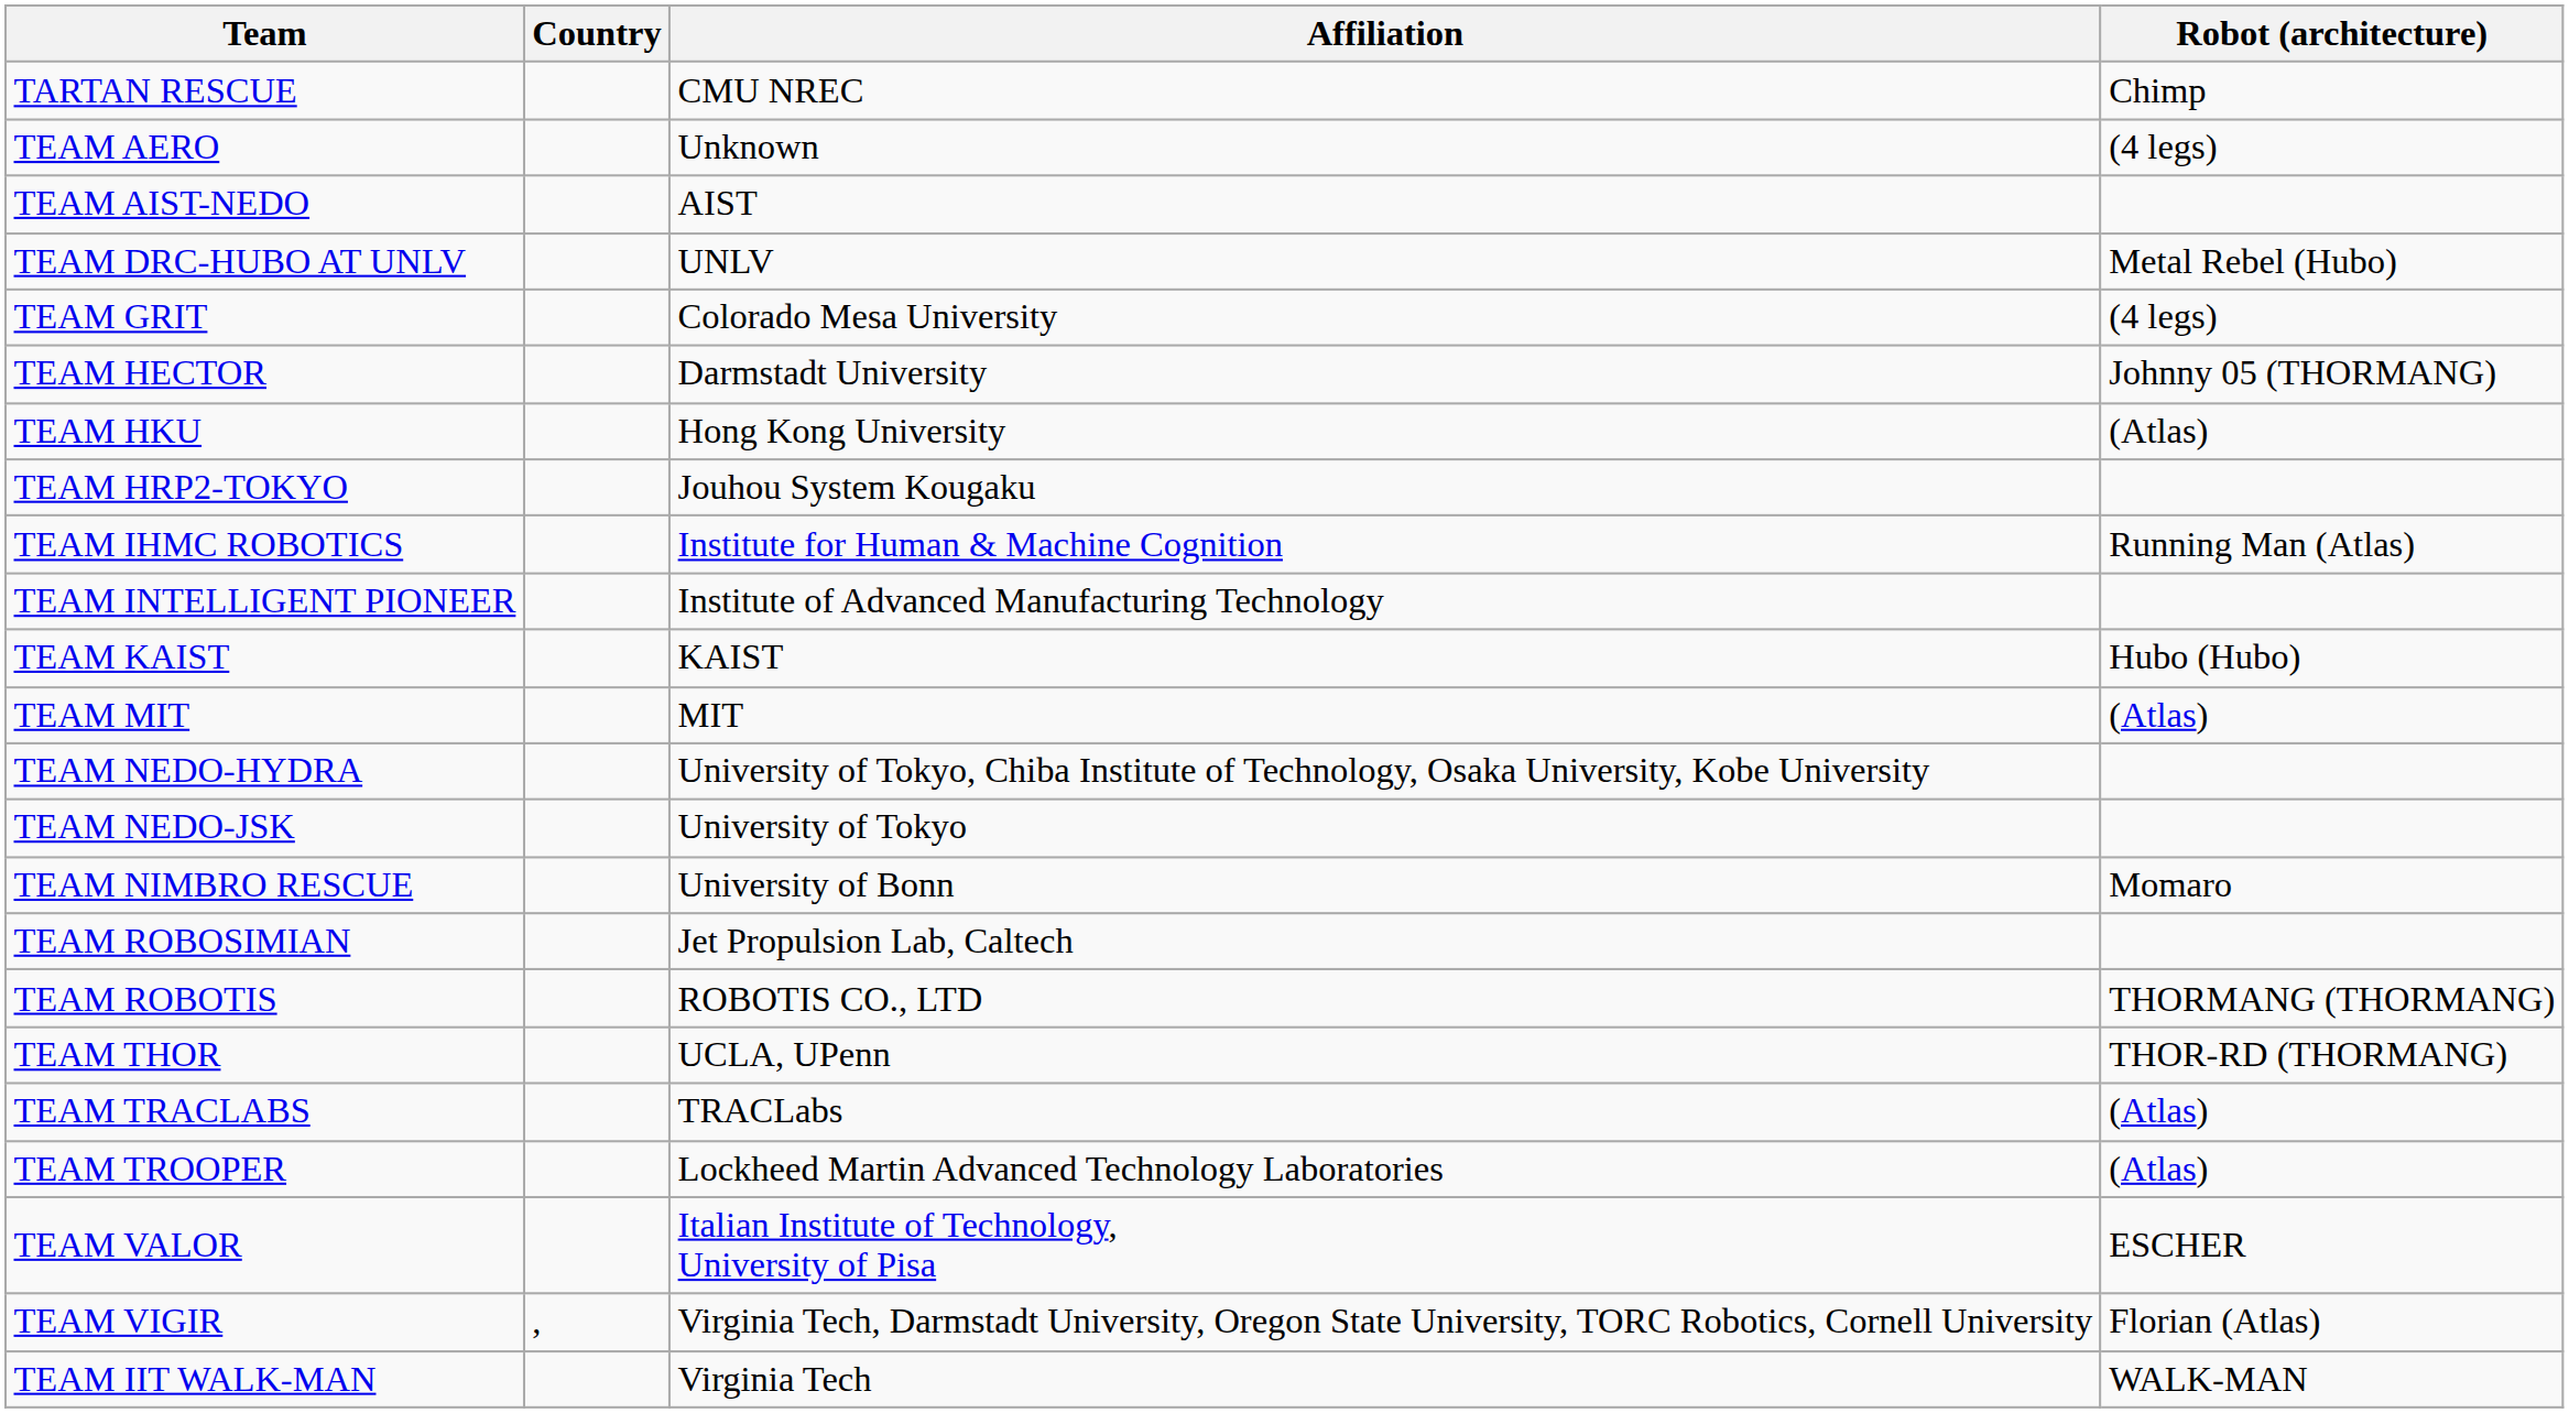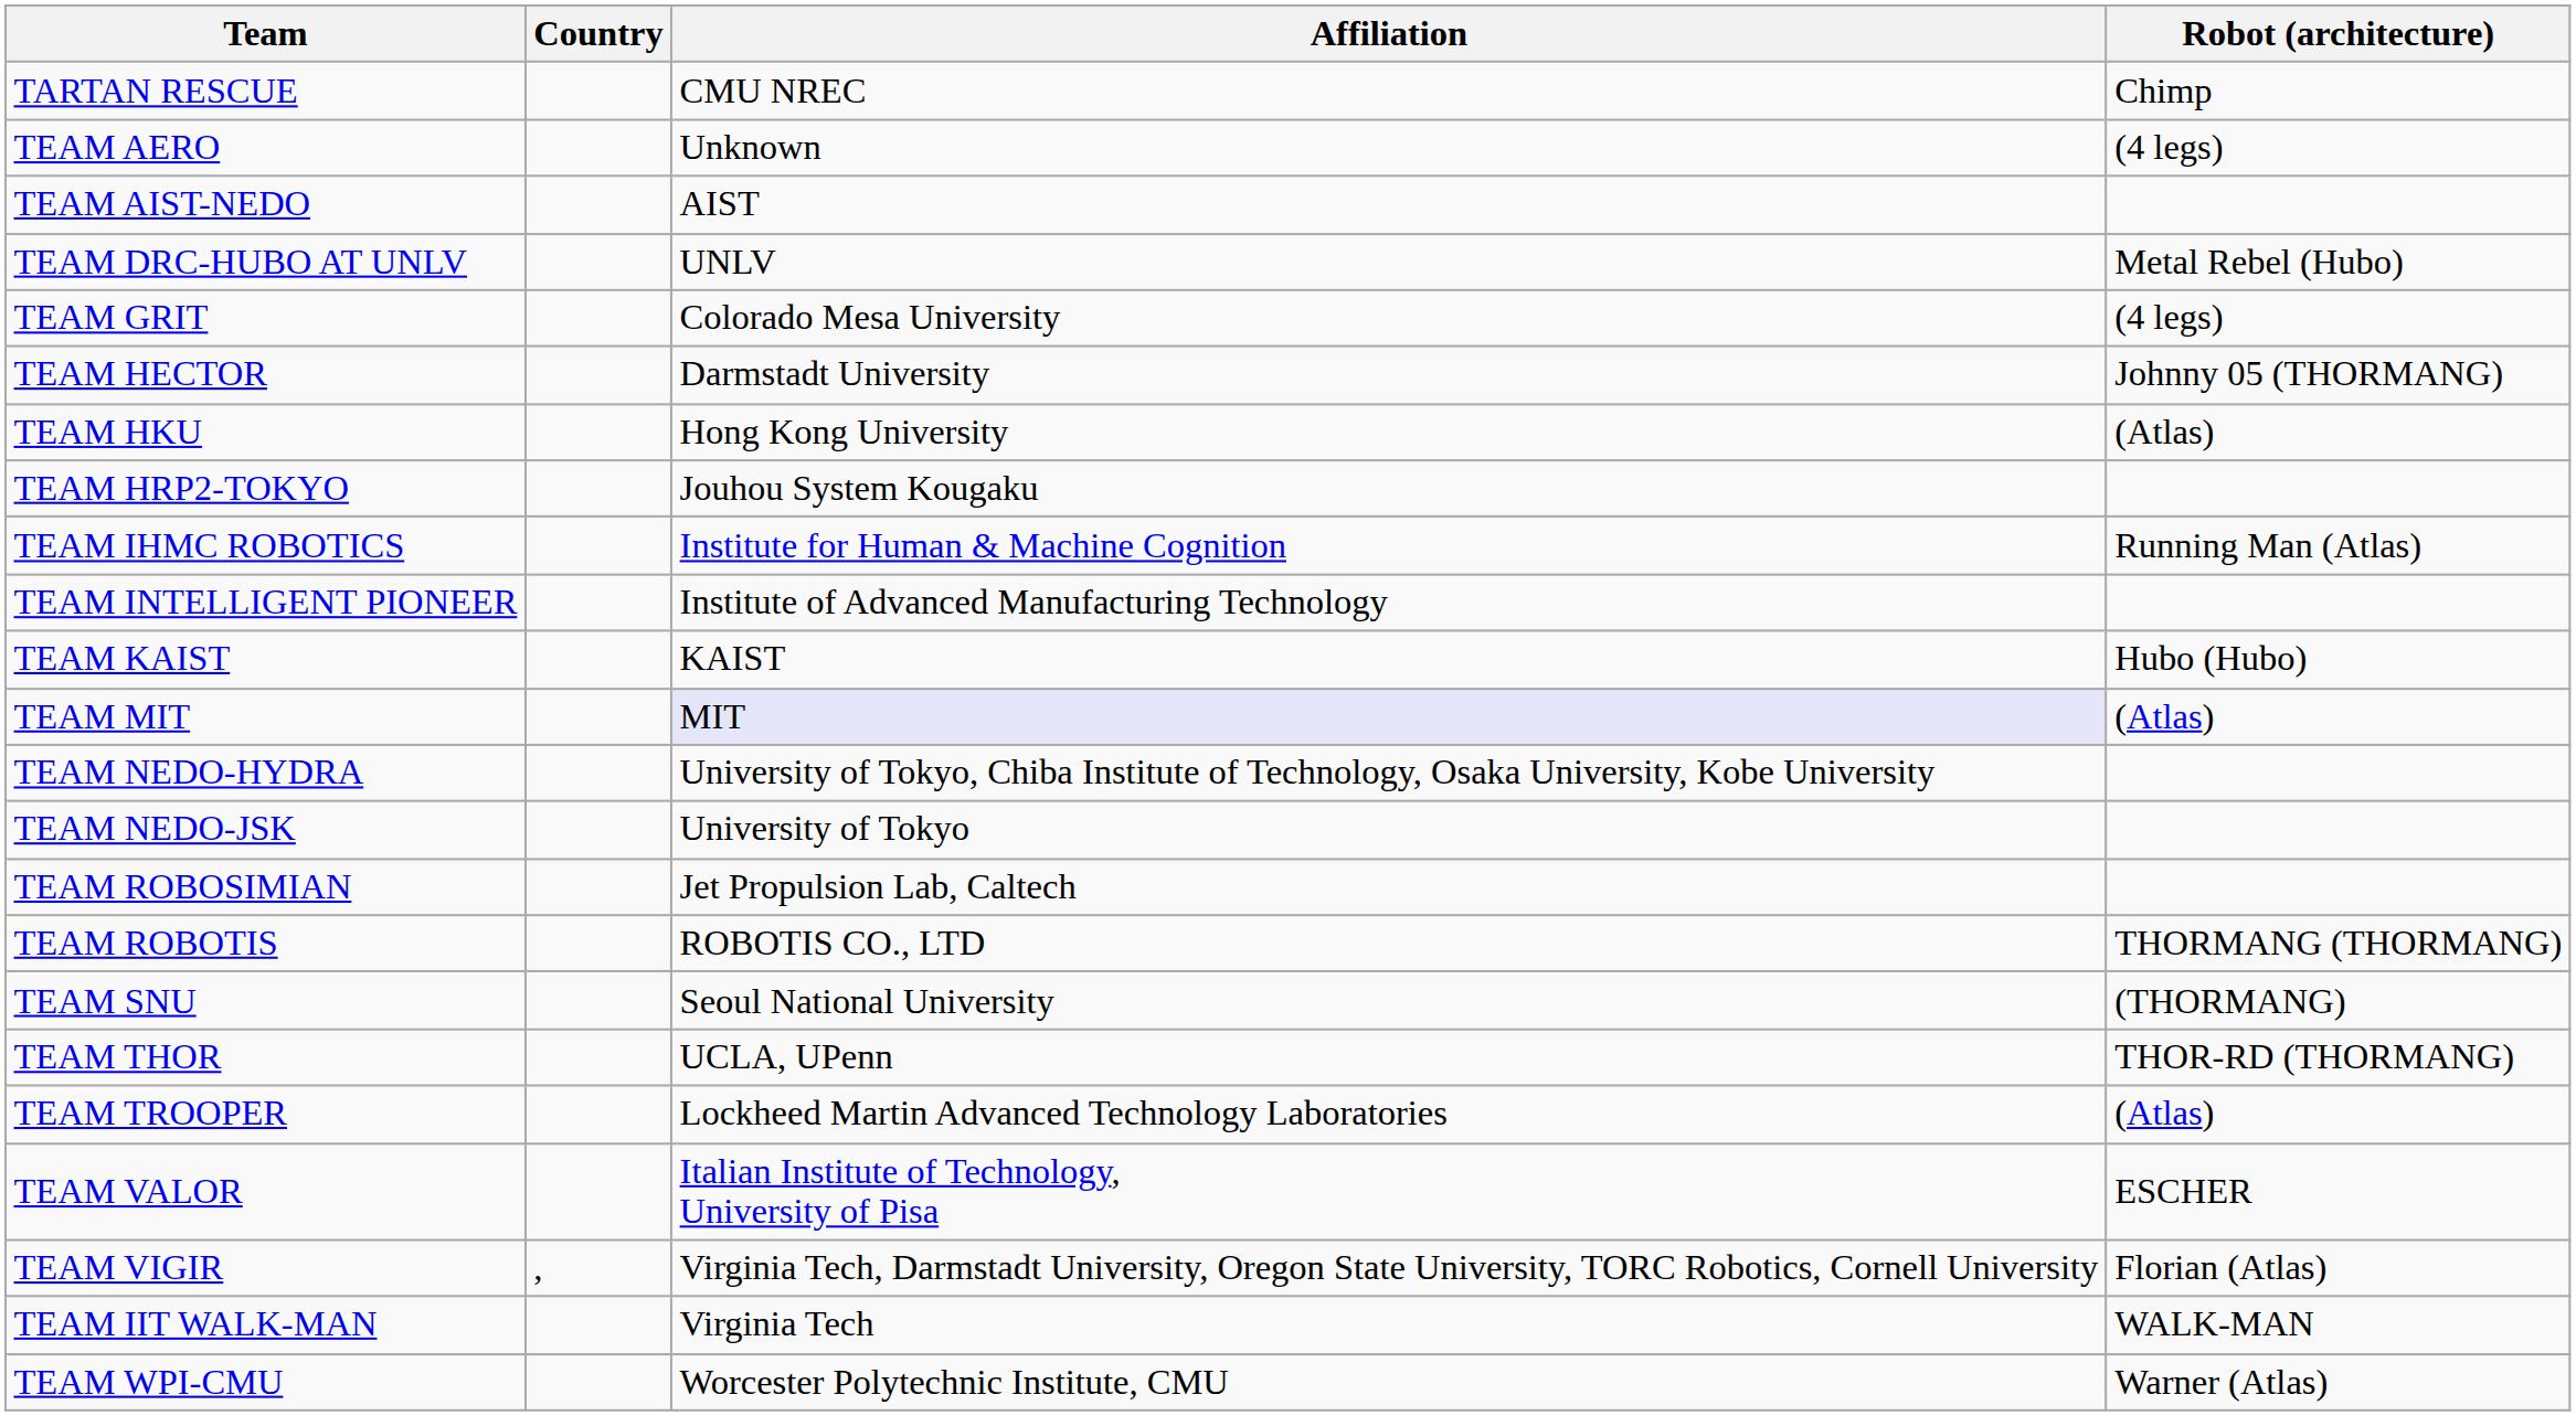 <table class="wikitable sortable">
 <tr>
 <th>Team</th>
 <th>Country</th>
 <th>Affiliation</th>
 <th>Robot (architecture)</th>
 </tr>
 <tr>
 <td><a href='#'>TARTAN RESCUE</a></td>
 <td></td>
 <td>CMU NREC</td>
 <td>Chimp</td>
 </tr>
 <tr>
 <td><a href='#'>TEAM AERO</a></td>
 <td></td>
 <td>Unknown</td>
 <td>(4 legs)</td>
 </tr>
 <tr>
 <td><a href='#'>TEAM AIST-NEDO</a></td>
 <td></td>
 <td>AIST</td>
 <td></td>
 </tr>
 <tr>
 <td><a href='#'>TEAM DRC-HUBO AT UNLV</a></td>
 <td></td>
 <td>UNLV</td>
 <td>Metal Rebel (Hubo)</td>
 </tr>
 <tr>
 <td><a href='#'>TEAM GRIT</a></td>
 <td></td>
 <td>Colorado Mesa University</td>
 <td>(4 legs)</td>
 </tr>
 <tr>
 <td><a href='#'>TEAM HECTOR</a></td>
 <td></td>
 <td>Darmstadt University</td>
 <td>Johnny 05 (THORMANG)</td>
 </tr>
 <tr>
 <td><a href='#'>TEAM HKU</a></td>
 <td></td>
 <td>Hong Kong University</td>
 <td>(Atlas)</td>
 </tr>
 <tr>
 <td><a href='#'>TEAM HRP2-TOKYO</a></td>
 <td></td>
 <td>Jouhou System Kougaku</td>
 <td></td>
 </tr>
 <tr>
 <td><a href='#'>TEAM IHMC ROBOTICS</a></td>
 <td></td>
 <td><a href='#'>Institute for Human & Machine Cognition</a></td>
 <td>Running Man (Atlas)</td>
 </tr>
 <tr>
 <td><a href='#'>TEAM INTELLIGENT PIONEER</a></td>
 <td></td>
 <td>Institute of Advanced Manufacturing Technology</td>
 <td></td>
 </tr>
 <tr>
 <td><a href='#'>TEAM KAIST</a></td>
 <td></td>
 <td>KAIST</td>
 <td>Hubo (Hubo)</td>
 </tr>
 <tr>
 <td><a href='#'>TEAM MIT</a></td>
 <td></td>
-<td>MIT</td>
+<td style="background: lavender;">MIT</td>
 <td>(<a href='#'>Atlas</a>)</td>
 </tr>
 <tr>
 <td><a href='#'>TEAM NEDO-HYDRA</a></td>
 <td></td>
 <td>University of Tokyo, Chiba Institute of Technology, Osaka University, Kobe University</td>
 <td></td>
 </tr>
 <tr>
 <td><a href='#'>TEAM NEDO-JSK</a></td>
 <td></td>
 <td>University of Tokyo</td>
 <td></td>
 </tr>
 <tr>
-<td><a href='#'>TEAM NIMBRO RESCUE</a></td>
-<td></td>
-<td>University of Bonn</td>
-<td>Momaro</td>
-</tr>
-<tr>
 <td><a href='#'>TEAM ROBOSIMIAN</a></td>
 <td></td>
 <td>Jet Propulsion Lab, Caltech</td>
 <td></td>
 </tr>
 <tr>
 <td><a href='#'>TEAM ROBOTIS</a></td>
 <td></td>
 <td>ROBOTIS CO., LTD</td>
 <td>THORMANG (THORMANG)</td>
 </tr>
 <tr>
+<td><a href='#'>TEAM SNU</a></td>
+<td></td>
+<td>Seoul National University</td>
+<td>(THORMANG)</td>
+</tr>
+<tr>
 <td><a href='#'>TEAM THOR</a></td>
 <td></td>
 <td>UCLA, UPenn</td>
 <td>THOR-RD (THORMANG)</td>
-</tr>
-<tr>
-<td><a href='#'>TEAM TRACLABS</a></td>
-<td></td>
-<td>TRACLabs</td>
-<td>(<a href='#'>Atlas</a>)</td>
 </tr>
 <tr>
 <td><a href='#'>TEAM TROOPER</a></td>
 <td></td>
 <td>Lockheed Martin Advanced Technology Laboratories</td>
 <td>(<a href='#'>Atlas</a>)</td>
 </tr>
 <tr>
 <td><a href='#'>TEAM VALOR</a></td>
 <td></td>
 <td><a href='#'>Italian Institute of Technology</a>,<br> <a href='#'>University of Pisa</a></td>
 <td>ESCHER</td>
 </tr>
 <tr>
 <td><a href='#'>TEAM VIGIR</a></td>
 <td>,<br> </td>
 <td>Virginia Tech, Darmstadt University, Oregon State University, TORC Robotics, Cornell University</td>
 <td>Florian (Atlas)</td>
 </tr>
 <tr>
 <td><a href='#'>TEAM IIT WALK-MAN</a></td>
 <td></td>
 <td>Virginia Tech</td>
 <td>WALK-MAN</td>
 </tr>
+<tr>
+<td><a href='#'>TEAM WPI-CMU</a></td>
+<td></td>
+<td>Worcester Polytechnic Institute, CMU</td>
+<td>Warner (Atlas)</td>
+</tr>
 </table>
